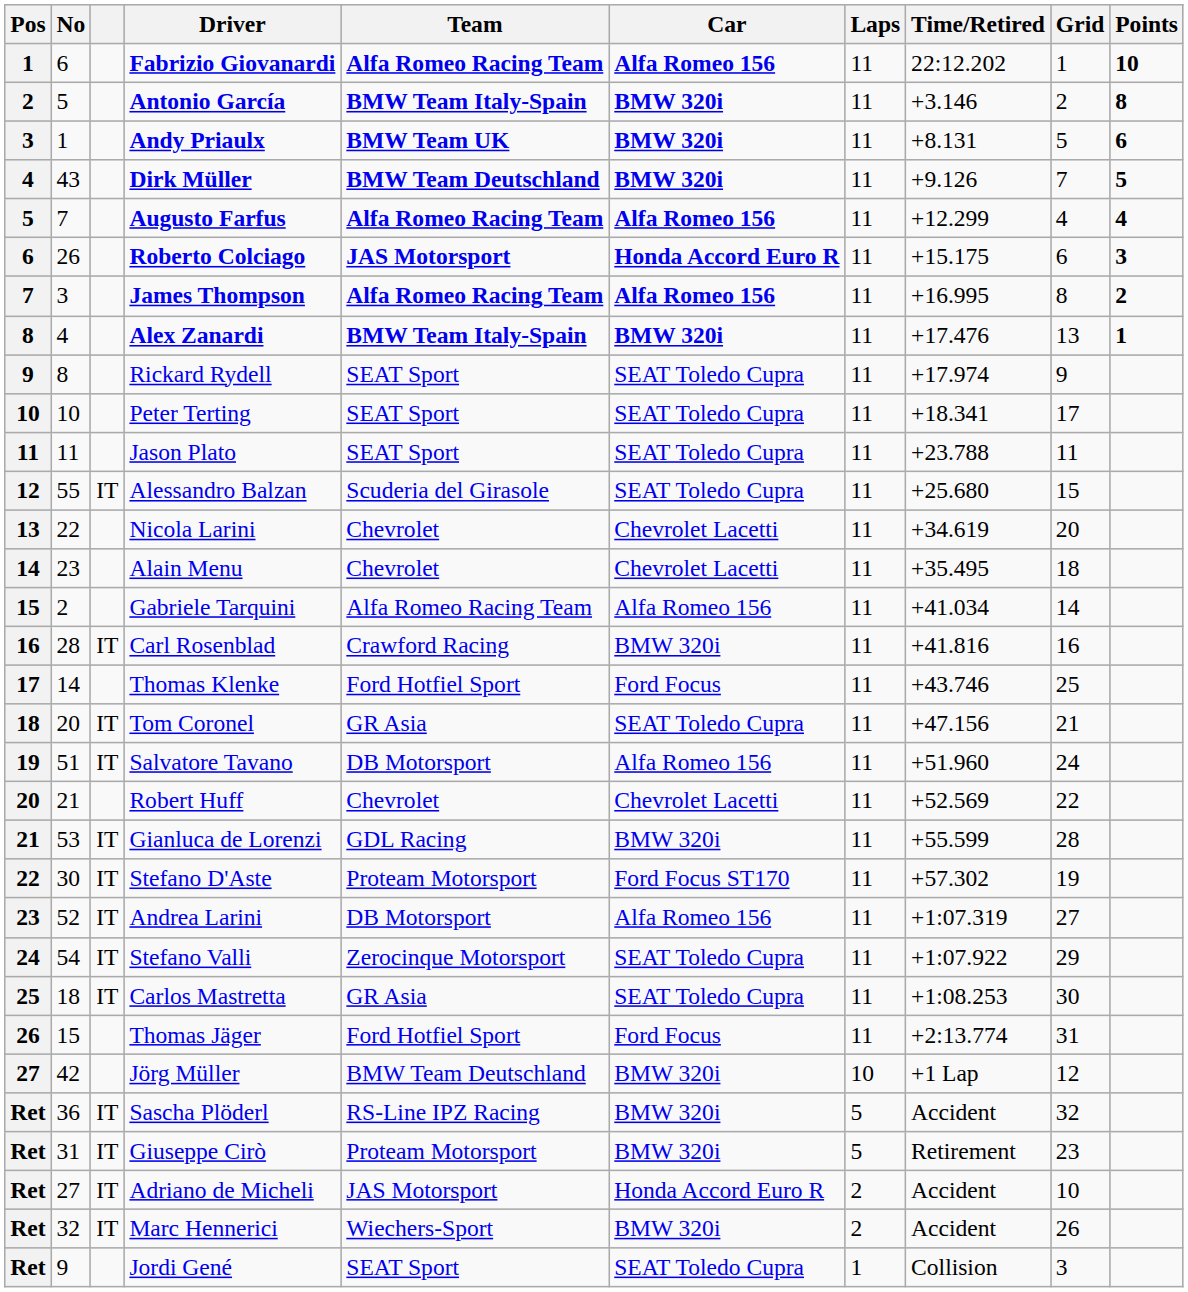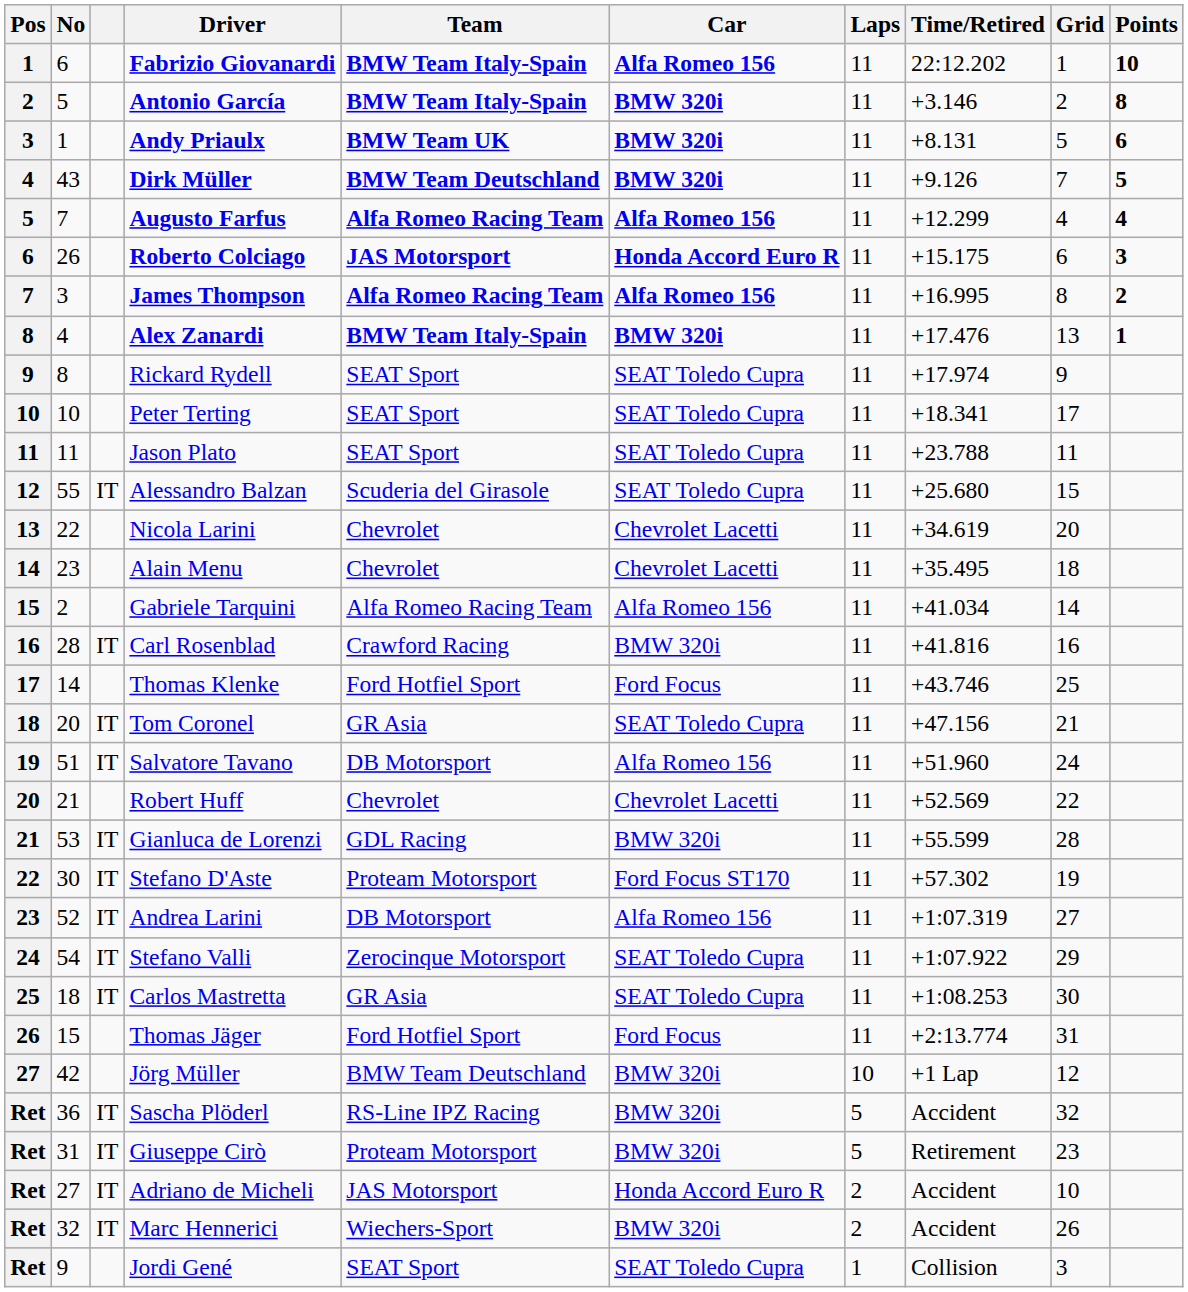 <table class="wikitable" style="font-size: 95%">
 <tr>
 <th>Pos</th>
 <th>No</th>
 <th></th>
 <th>Driver</th>
 <th>Team</th>
 <th>Car</th>
 <th>Laps</th>
 <th>Time/Retired</th>
 <th>Grid</th>
 <th>Points</th>
 </tr>
 <tr>
 <th>1</th>
 <td>6</td>
 <td></td>
 <td> <strong><a href='#'>Fabrizio Giovanardi</a></strong></td>
-<td><strong><a href='#'>Alfa Romeo Racing Team</a></strong></td>
+<td><strong><a href='#'>BMW Team Italy-Spain</a></strong></td>
 <td><strong><a href='#'>Alfa Romeo 156</a></strong></td>
 <td>11</td>
 <td>22:12.202</td>
 <td>1</td>
 <td><strong>10</strong></td>
 </tr>
 <tr>
 <th>2</th>
 <td>5</td>
 <td></td>
 <td> <strong><a href='#'>Antonio García</a></strong></td>
 <td><strong><a href='#'>BMW Team Italy-Spain</a></strong></td>
 <td><strong><a href='#'>BMW 320i</a></strong></td>
 <td>11</td>
 <td>+3.146</td>
 <td>2</td>
 <td><strong>8</strong></td>
 </tr>
 <tr>
 <th>3</th>
 <td>1</td>
 <td></td>
 <td> <strong><a href='#'>Andy Priaulx</a></strong></td>
 <td><strong><a href='#'>BMW Team UK</a></strong></td>
 <td><strong><a href='#'>BMW 320i</a></strong></td>
 <td>11</td>
 <td>+8.131</td>
 <td>5</td>
 <td><strong>6</strong></td>
 </tr>
 <tr>
 <th>4</th>
 <td>43</td>
 <td></td>
 <td> <strong><a href='#'>Dirk Müller</a></strong></td>
 <td><strong><a href='#'>BMW Team Deutschland</a></strong></td>
 <td><strong><a href='#'>BMW 320i</a></strong></td>
 <td>11</td>
 <td>+9.126</td>
 <td>7</td>
 <td><strong>5</strong></td>
 </tr>
 <tr>
 <th>5</th>
 <td>7</td>
 <td></td>
 <td> <strong><a href='#'>Augusto Farfus</a></strong></td>
 <td><strong><a href='#'>Alfa Romeo Racing Team</a></strong></td>
 <td><strong><a href='#'>Alfa Romeo 156</a></strong></td>
 <td>11</td>
 <td>+12.299</td>
 <td>4</td>
 <td><strong>4</strong></td>
 </tr>
 <tr>
 <th>6</th>
 <td>26</td>
 <td></td>
 <td> <strong><a href='#'>Roberto Colciago</a></strong></td>
 <td><strong><a href='#'>JAS Motorsport</a></strong></td>
 <td><strong><a href='#'>Honda Accord Euro R</a></strong></td>
 <td>11</td>
 <td>+15.175</td>
 <td>6</td>
 <td><strong>3</strong></td>
 </tr>
 <tr>
 <th>7</th>
 <td>3</td>
 <td></td>
 <td> <strong><a href='#'>James Thompson</a></strong></td>
 <td><strong><a href='#'>Alfa Romeo Racing Team</a></strong></td>
 <td><strong><a href='#'>Alfa Romeo 156</a></strong></td>
 <td>11</td>
 <td>+16.995</td>
 <td>8</td>
 <td><strong>2</strong></td>
 </tr>
 <tr>
 <th>8</th>
 <td>4</td>
 <td></td>
 <td> <strong><a href='#'>Alex Zanardi</a></strong></td>
 <td><strong><a href='#'>BMW Team Italy-Spain</a></strong></td>
 <td><strong><a href='#'>BMW 320i</a></strong></td>
 <td>11</td>
 <td>+17.476</td>
 <td>13</td>
 <td><strong>1</strong></td>
 </tr>
 <tr>
 <th>9</th>
 <td>8</td>
 <td></td>
 <td> <a href='#'>Rickard Rydell</a></td>
 <td><a href='#'>SEAT Sport</a></td>
 <td><a href='#'>SEAT Toledo Cupra</a></td>
 <td>11</td>
 <td>+17.974</td>
 <td>9</td>
 <td></td>
 </tr>
 <tr>
 <th>10</th>
 <td>10</td>
 <td></td>
 <td> <a href='#'>Peter Terting</a></td>
 <td><a href='#'>SEAT Sport</a></td>
 <td><a href='#'>SEAT Toledo Cupra</a></td>
 <td>11</td>
 <td>+18.341</td>
 <td>17</td>
 <td></td>
 </tr>
 <tr>
 <th>11</th>
 <td>11</td>
 <td></td>
 <td> <a href='#'>Jason Plato</a></td>
 <td><a href='#'>SEAT Sport</a></td>
 <td><a href='#'>SEAT Toledo Cupra</a></td>
 <td>11</td>
 <td>+23.788</td>
 <td>11</td>
 <td></td>
 </tr>
 <tr>
 <th>12</th>
 <td>55</td>
 <td>IT</td>
 <td> <a href='#'>Alessandro Balzan</a></td>
 <td><a href='#'>Scuderia del Girasole</a></td>
 <td><a href='#'>SEAT Toledo Cupra</a></td>
 <td>11</td>
 <td>+25.680</td>
 <td>15</td>
 <td></td>
 </tr>
 <tr>
 <th>13</th>
 <td>22</td>
 <td></td>
 <td> <a href='#'>Nicola Larini</a></td>
 <td><a href='#'>Chevrolet</a></td>
 <td><a href='#'>Chevrolet Lacetti</a></td>
 <td>11</td>
 <td>+34.619</td>
 <td>20</td>
 <td></td>
 </tr>
 <tr>
 <th>14</th>
 <td>23</td>
 <td></td>
 <td> <a href='#'>Alain Menu</a></td>
 <td><a href='#'>Chevrolet</a></td>
 <td><a href='#'>Chevrolet Lacetti</a></td>
 <td>11</td>
 <td>+35.495</td>
 <td>18</td>
 <td></td>
 </tr>
 <tr>
 <th>15</th>
 <td>2</td>
 <td></td>
 <td> <a href='#'>Gabriele Tarquini</a></td>
 <td><a href='#'>Alfa Romeo Racing Team</a></td>
 <td><a href='#'>Alfa Romeo 156</a></td>
 <td>11</td>
 <td>+41.034</td>
 <td>14</td>
 <td></td>
 </tr>
 <tr>
 <th>16</th>
 <td>28</td>
 <td>IT</td>
 <td> <a href='#'>Carl Rosenblad</a></td>
 <td><a href='#'>Crawford Racing</a></td>
 <td><a href='#'>BMW 320i</a></td>
 <td>11</td>
 <td>+41.816</td>
 <td>16</td>
 <td></td>
 </tr>
 <tr>
 <th>17</th>
 <td>14</td>
 <td></td>
 <td> <a href='#'>Thomas Klenke</a></td>
 <td><a href='#'>Ford Hotfiel Sport</a></td>
 <td><a href='#'>Ford Focus</a></td>
 <td>11</td>
 <td>+43.746</td>
 <td>25</td>
 <td></td>
 </tr>
 <tr>
 <th>18</th>
 <td>20</td>
 <td>IT</td>
 <td> <a href='#'>Tom Coronel</a></td>
 <td><a href='#'>GR Asia</a></td>
 <td><a href='#'>SEAT Toledo Cupra</a></td>
 <td>11</td>
 <td>+47.156</td>
 <td>21</td>
 <td></td>
 </tr>
 <tr>
 <th>19</th>
 <td>51</td>
 <td>IT</td>
 <td> <a href='#'>Salvatore Tavano</a></td>
 <td><a href='#'>DB Motorsport</a></td>
 <td><a href='#'>Alfa Romeo 156</a></td>
 <td>11</td>
 <td>+51.960</td>
 <td>24</td>
 <td></td>
 </tr>
 <tr>
 <th>20</th>
 <td>21</td>
 <td></td>
 <td> <a href='#'>Robert Huff</a></td>
 <td><a href='#'>Chevrolet</a></td>
 <td><a href='#'>Chevrolet Lacetti</a></td>
 <td>11</td>
 <td>+52.569</td>
 <td>22</td>
 <td></td>
 </tr>
 <tr>
 <th>21</th>
 <td>53</td>
 <td>IT</td>
 <td> <a href='#'>Gianluca de Lorenzi</a></td>
 <td><a href='#'>GDL Racing</a></td>
 <td><a href='#'>BMW 320i</a></td>
 <td>11</td>
 <td>+55.599</td>
 <td>28</td>
 <td></td>
 </tr>
 <tr>
 <th>22</th>
 <td>30</td>
 <td>IT</td>
 <td> <a href='#'>Stefano D'Aste</a></td>
 <td><a href='#'>Proteam Motorsport</a></td>
 <td><a href='#'>Ford Focus ST170</a></td>
 <td>11</td>
 <td>+57.302</td>
 <td>19</td>
 <td></td>
 </tr>
 <tr>
 <th>23</th>
 <td>52</td>
 <td>IT</td>
 <td> <a href='#'>Andrea Larini</a></td>
 <td><a href='#'>DB Motorsport</a></td>
 <td><a href='#'>Alfa Romeo 156</a></td>
 <td>11</td>
 <td>+1:07.319</td>
 <td>27</td>
 <td></td>
 </tr>
 <tr>
 <th>24</th>
 <td>54</td>
 <td>IT</td>
 <td> <a href='#'>Stefano Valli</a></td>
 <td><a href='#'>Zerocinque Motorsport</a></td>
 <td><a href='#'>SEAT Toledo Cupra</a></td>
 <td>11</td>
 <td>+1:07.922</td>
 <td>29</td>
 <td></td>
 </tr>
 <tr>
 <th>25</th>
 <td>18</td>
 <td>IT</td>
 <td> <a href='#'>Carlos Mastretta</a></td>
 <td><a href='#'>GR Asia</a></td>
 <td><a href='#'>SEAT Toledo Cupra</a></td>
 <td>11</td>
 <td>+1:08.253</td>
 <td>30</td>
 <td></td>
 </tr>
 <tr>
 <th>26</th>
 <td>15</td>
 <td></td>
 <td> <a href='#'>Thomas Jäger</a></td>
 <td><a href='#'>Ford Hotfiel Sport</a></td>
 <td><a href='#'>Ford Focus</a></td>
 <td>11</td>
 <td>+2:13.774</td>
 <td>31</td>
 <td></td>
 </tr>
 <tr>
 <th>27</th>
 <td>42</td>
 <td></td>
 <td> <a href='#'>Jörg Müller</a></td>
 <td><a href='#'>BMW Team Deutschland</a></td>
 <td><a href='#'>BMW 320i</a></td>
 <td>10</td>
 <td>+1 Lap</td>
 <td>12</td>
 <td></td>
 </tr>
 <tr>
 <th>Ret</th>
 <td>36</td>
 <td>IT</td>
 <td> <a href='#'>Sascha Plöderl</a></td>
 <td><a href='#'>RS-Line IPZ Racing</a></td>
 <td><a href='#'>BMW 320i</a></td>
 <td>5</td>
 <td>Accident</td>
 <td>32</td>
 <td></td>
 </tr>
 <tr>
 <th>Ret</th>
 <td>31</td>
 <td>IT</td>
 <td>  <a href='#'>Giuseppe Cirò</a></td>
 <td><a href='#'>Proteam Motorsport</a></td>
 <td><a href='#'>BMW 320i</a></td>
 <td>5</td>
 <td>Retirement</td>
 <td>23</td>
 <td></td>
 </tr>
 <tr>
 <th>Ret</th>
 <td>27</td>
 <td>IT</td>
 <td> <a href='#'>Adriano de Micheli</a></td>
 <td><a href='#'>JAS Motorsport</a></td>
 <td><a href='#'>Honda Accord Euro R</a></td>
 <td>2</td>
 <td>Accident</td>
 <td>10</td>
 <td></td>
 </tr>
 <tr>
 <th>Ret</th>
 <td>32</td>
 <td>IT</td>
 <td> <a href='#'>Marc Hennerici</a></td>
 <td><a href='#'>Wiechers-Sport</a></td>
 <td><a href='#'>BMW 320i</a></td>
 <td>2</td>
 <td>Accident</td>
 <td>26</td>
 <td></td>
 </tr>
 <tr>
 <th>Ret</th>
 <td>9</td>
 <td></td>
 <td> <a href='#'>Jordi Gené</a></td>
 <td><a href='#'>SEAT Sport</a></td>
 <td><a href='#'>SEAT Toledo Cupra</a></td>
 <td>1</td>
 <td>Collision</td>
 <td>3</td>
 <td></td>
 </tr>
 </table>
